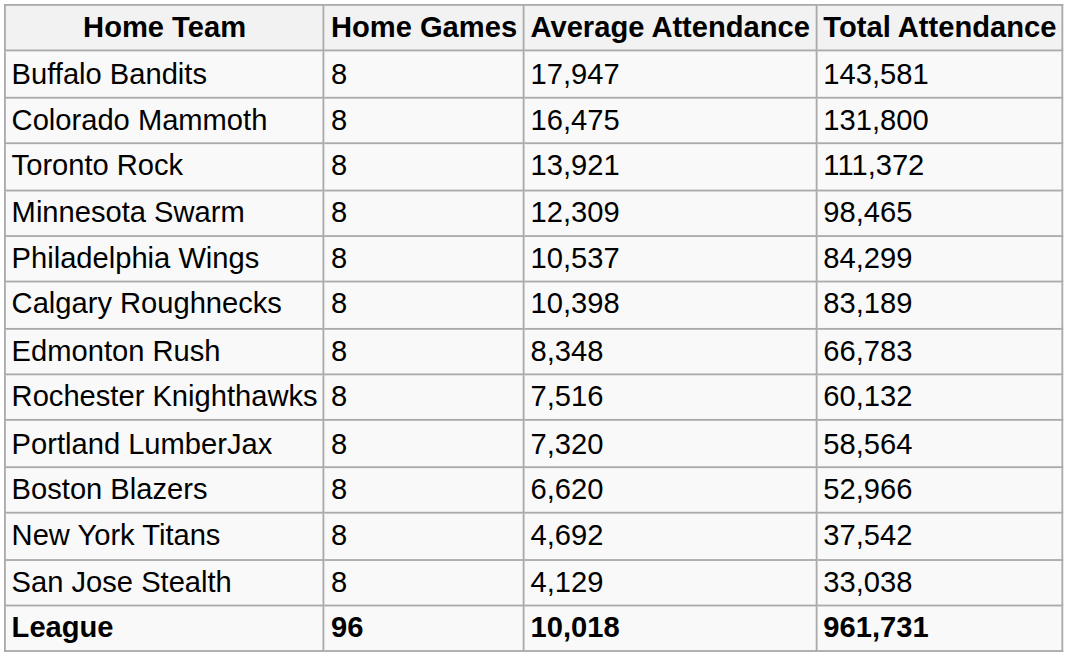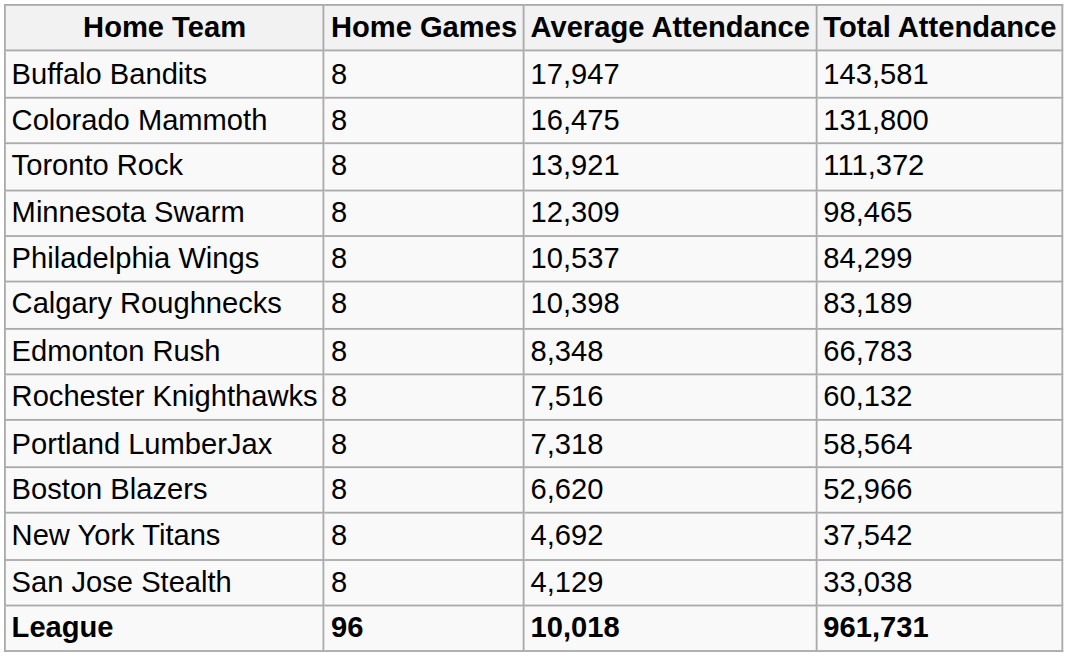 <table class="wikitable sortable">
 <tr>
 <th>Home Team</th>
 <th>Home Games</th>
 <th>Average Attendance</th>
 <th>Total Attendance</th>
 </tr>
 <tr>
 <td>Buffalo Bandits</td>
 <td>8</td>
 <td>17,947</td>
 <td>143,581</td>
 </tr>
 <tr>
 <td>Colorado Mammoth</td>
 <td>8</td>
 <td>16,475</td>
 <td>131,800</td>
 </tr>
 <tr>
 <td>Toronto Rock</td>
 <td>8</td>
 <td>13,921</td>
 <td>111,372</td>
 </tr>
 <tr>
 <td>Minnesota Swarm</td>
 <td>8</td>
 <td>12,309</td>
 <td>98,465</td>
 </tr>
 <tr>
 <td>Philadelphia Wings</td>
 <td>8</td>
 <td>10,537</td>
 <td>84,299</td>
 </tr>
 <tr>
 <td>Calgary Roughnecks</td>
 <td>8</td>
 <td>10,398</td>
 <td>83,189</td>
 </tr>
 <tr>
 <td>Edmonton Rush</td>
 <td>8</td>
 <td>8,348</td>
 <td>66,783</td>
 </tr>
 <tr>
 <td>Rochester Knighthawks</td>
 <td>8</td>
 <td>7,516</td>
 <td>60,132</td>
 </tr>
 <tr>
 <td>Portland LumberJax</td>
 <td>8</td>
-<td>7,320</td>
+<td>7,318</td>
 <td>58,564</td>
 </tr>
 <tr>
 <td>Boston Blazers</td>
 <td>8</td>
 <td>6,620</td>
 <td>52,966</td>
 </tr>
 <tr>
 <td>New York Titans</td>
 <td>8</td>
 <td>4,692</td>
 <td>37,542</td>
 </tr>
 <tr>
 <td>San Jose Stealth</td>
 <td>8</td>
 <td>4,129</td>
 <td>33,038</td>
 </tr>
 <tr class="sortbottom">
 <td><strong>League</strong></td>
 <td><strong>96</strong></td>
 <td><strong>10,018</strong></td>
 <td><strong>961,731</strong></td>
 </tr>
 </table>
